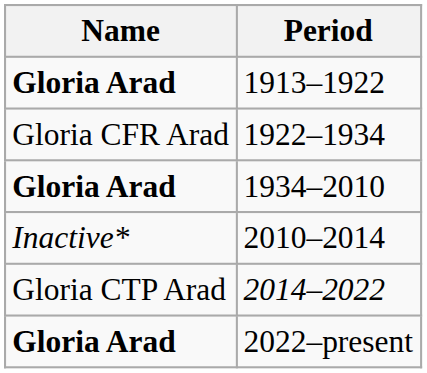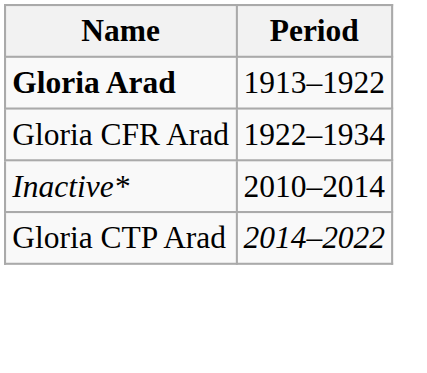 <table class="wikitable" style="font-size:95%; text-align: left;">
 <tr>
 <th>Name</th>
 <th>Period</th>
 </tr>
 <tr>
 <td><strong>Gloria Arad</strong></td>
 <td>1913–1922</td>
 </tr>
 <tr>
 <td>Gloria CFR Arad</td>
 <td>1922–1934</td>
 </tr>
 <tr>
-<td><strong>Gloria Arad</strong></td>
-<td>1934–2010</td>
-</tr>
-<tr>
 <td><em>Inactive*</em></td>
 <td>2010–2014</td>
 </tr>
 <tr>
 <td>Gloria CTP Arad</td>
 <td><em>2014–2022</em></td>
 </tr>
-<tr>
-<td><strong>Gloria Arad</strong></td>
-<td>2022–present</td>
-</tr>
 </table>
